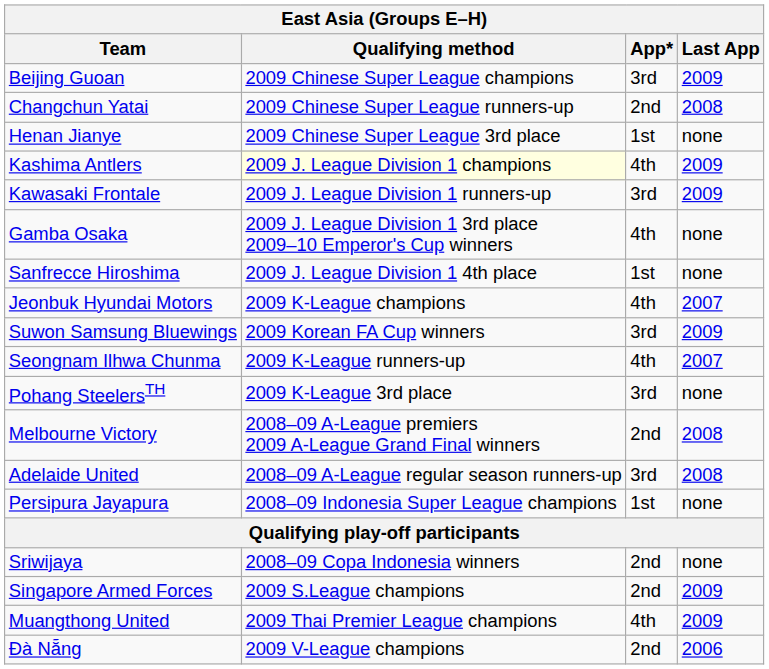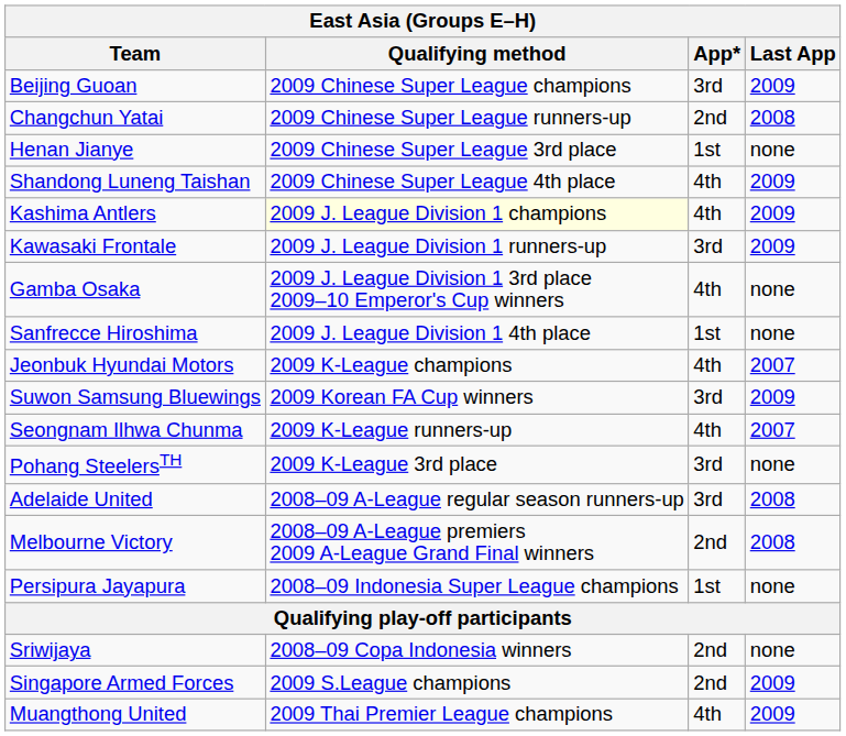 <table class="wikitable" style="float:left; margin-right:1em;">
 <tr>
 <th colspan=4>East Asia (Groups E–H)</th>
 </tr>
 <tr>
 <th>Team</th>
 <th>Qualifying method</th>
 <th>App*</th>
 <th>Last App</th>
 </tr>
 <tr>
 <td> <a href='#'>Beijing Guoan</a></td>
 <td><a href='#'>2009 Chinese Super League</a> champions</td>
 <td>3rd</td>
 <td><a href='#'>2009</a></td>
 </tr>
 <tr>
 <td> <a href='#'>Changchun Yatai</a></td>
 <td><a href='#'>2009 Chinese Super League</a> runners-up</td>
 <td>2nd</td>
 <td><a href='#'>2008</a></td>
 </tr>
 <tr>
 <td> <a href='#'>Henan Jianye</a></td>
 <td><a href='#'>2009 Chinese Super League</a> 3rd place</td>
 <td>1st</td>
 <td>none</td>
+</tr>
+<tr>
+<td> <a href='#'>Shandong Luneng Taishan</a></td>
+<td><a href='#'>2009 Chinese Super League</a> 4th place</td>
+<td>4th</td>
+<td><a href='#'>2009</a></td>
 </tr>
 <tr>
 <td> <a href='#'>Kashima Antlers</a></td>
 <td style="background: lightyellow;"><a href='#'>2009 J. League Division 1</a> champions</td>
 <td>4th</td>
 <td><a href='#'>2009</a></td>
 </tr>
 <tr>
 <td> <a href='#'>Kawasaki Frontale</a></td>
 <td><a href='#'>2009 J. League Division 1</a> runners-up</td>
 <td>3rd</td>
 <td><a href='#'>2009</a></td>
 </tr>
 <tr>
 <td> <a href='#'>Gamba Osaka</a></td>
 <td><a href='#'>2009 J. League Division 1</a> 3rd place<br><a href='#'>2009–10 Emperor's Cup</a> winners</td>
 <td>4th</td>
 <td>none</td>
 </tr>
 <tr>
 <td> <a href='#'>Sanfrecce Hiroshima</a></td>
 <td><a href='#'>2009 J. League Division 1</a> 4th place</td>
 <td>1st</td>
 <td>none</td>
 </tr>
 <tr>
 <td> <a href='#'>Jeonbuk Hyundai Motors</a></td>
 <td><a href='#'>2009 K-League</a> champions</td>
 <td>4th</td>
 <td><a href='#'>2007</a></td>
 </tr>
 <tr>
 <td> <a href='#'>Suwon Samsung Bluewings</a></td>
 <td><a href='#'>2009 Korean FA Cup</a> winners</td>
 <td>3rd</td>
 <td><a href='#'>2009</a></td>
 </tr>
 <tr>
 <td> <a href='#'>Seongnam Ilhwa Chunma</a></td>
 <td><a href='#'>2009 K-League</a> runners-up</td>
 <td>4th</td>
 <td><a href='#'>2007</a></td>
 </tr>
 <tr>
 <td> <a href='#'>Pohang Steelers</a><sup><a href='#'>TH</a></sup></td>
 <td><a href='#'>2009 K-League</a> 3rd place</td>
 <td>3rd</td>
 <td>none</td>
 </tr>
 <tr>
+<td> <a href='#'>Adelaide United</a></td>
+<td><a href='#'>2008–09 A-League</a> regular season runners-up</td>
+<td>3rd</td>
+<td><a href='#'>2008</a></td>
+</tr>
+<tr>
 <td> <a href='#'>Melbourne Victory</a></td>
 <td><a href='#'>2008–09 A-League</a> premiers<br><a href='#'>2009 A-League Grand Final</a> winners</td>
 <td>2nd</td>
-<td><a href='#'>2008</a></td>
-</tr>
-<tr>
-<td> <a href='#'>Adelaide United</a></td>
-<td><a href='#'>2008–09 A-League</a> regular season runners-up</td>
-<td>3rd</td>
 <td><a href='#'>2008</a></td>
 </tr>
 <tr>
 <td> <a href='#'>Persipura Jayapura</a></td>
 <td><a href='#'>2008–09 Indonesia Super League</a> champions</td>
 <td>1st</td>
 <td>none</td>
 </tr>
 <tr>
 <th colspan=4>Qualifying play-off participants</th>
 </tr>
 <tr>
 <td> <a href='#'>Sriwijaya</a></td>
 <td><a href='#'>2008–09 Copa Indonesia</a> winners</td>
 <td>2nd</td>
 <td>none</td>
 </tr>
 <tr>
 <td> <a href='#'>Singapore Armed Forces</a></td>
 <td><a href='#'>2009 S.League</a> champions</td>
 <td>2nd</td>
 <td><a href='#'>2009</a></td>
 </tr>
 <tr>
 <td> <a href='#'>Muangthong United</a></td>
 <td><a href='#'>2009 Thai Premier League</a> champions</td>
 <td>4th</td>
 <td><a href='#'>2009</a></td>
 </tr>
-<tr>
-<td> <a href='#'>Đà Nẵng</a></td>
-<td><a href='#'>2009 V-League</a> champions</td>
-<td>2nd</td>
-<td><a href='#'>2006</a></td>
-</tr>
 </table>
